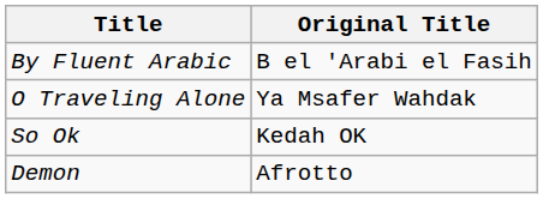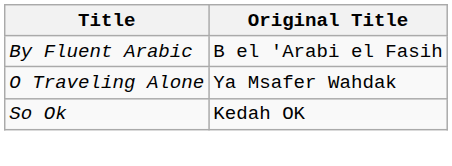 <table class="wikitable plainrowheaders sortable"  style=font-size:100%>
 <tr>
 <th scope="col">Title</th>
 <th>Original Title</th>
 </tr>
 <tr>
 <td><em>By Fluent Arabic</em></td>
 <td>B el 'Arabi el Fasih</td>
 </tr>
 <tr>
 <td><em>O Traveling Alone</em></td>
 <td>Ya Msafer Wahdak</td>
 </tr>
 <tr>
 <td><em>So Ok</em></td>
 <td>Kedah OK</td>
 </tr>
-<tr>
-<td><em>Demon</em></td>
-<td>Afrotto</td>
-</tr>
 </table>
